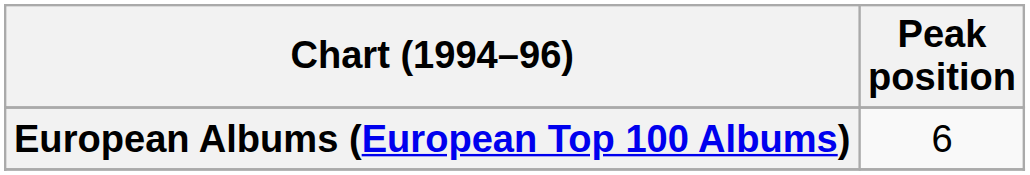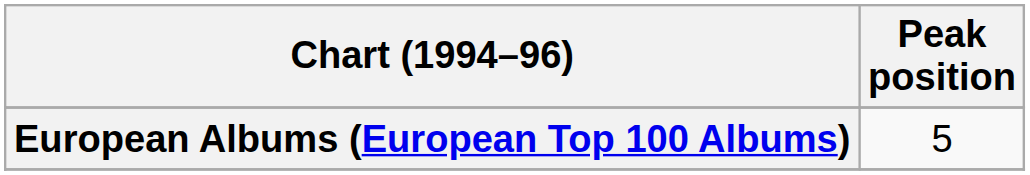 <table class="wikitable sortable plainrowheaders" style="text-align:center">
 <tr>
 <th scope="col">Chart (1994–96)</th>
 <th scope="col">Peak<br>position</th>
 </tr>
 <tr>
 </tr>
 <tr>
 </tr>
 <tr>
 </tr>
 <tr>
 </tr>
 <tr>
 <th scope="row">European Albums (<a href='#'>European Top 100 Albums</a>)</th>
-<td>6</td>
+<td>5</td>
 </tr>
 <tr>
 </tr>
 <tr>
 </tr>
 <tr>
 </tr>
 <tr>
 </tr>
 <tr>
 </tr>
 <tr>
 </tr>
 <tr>
 </tr>
 </table>
